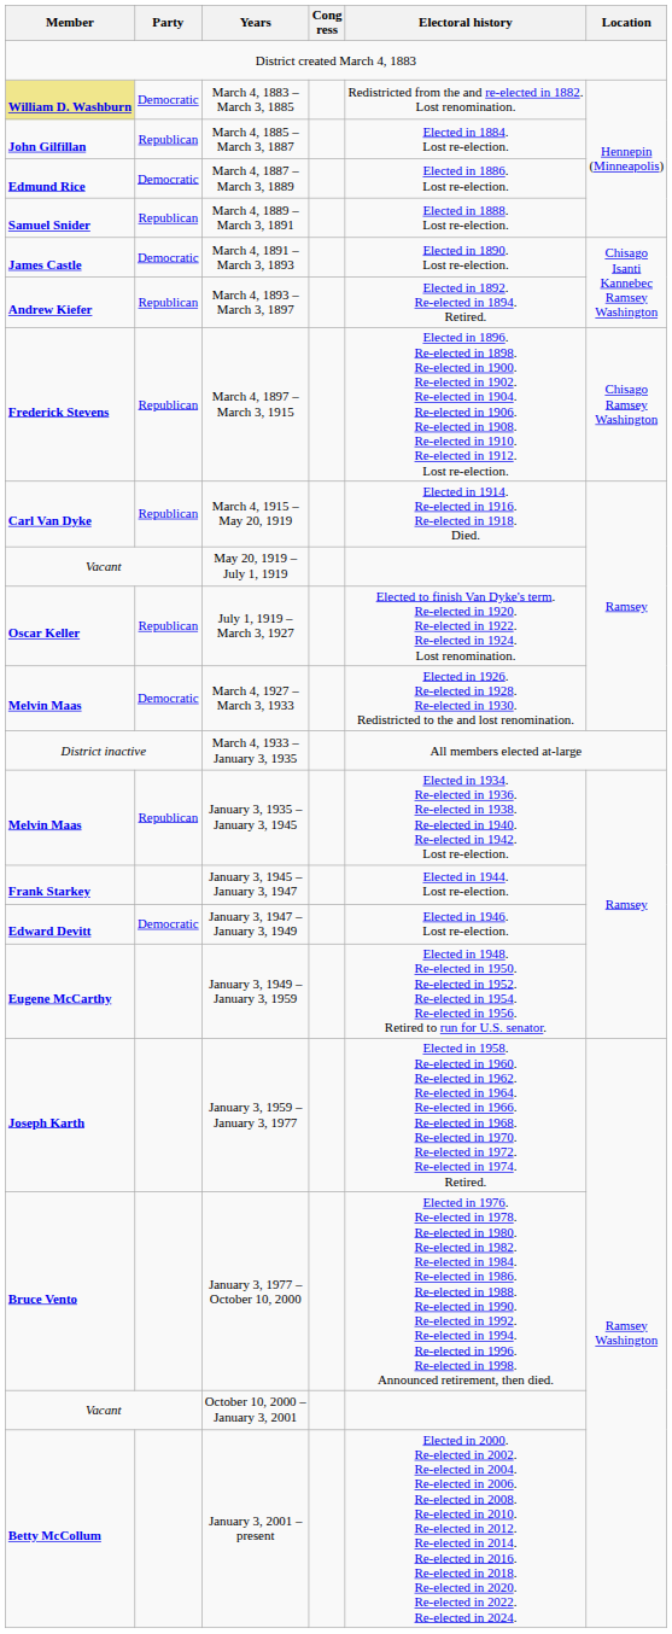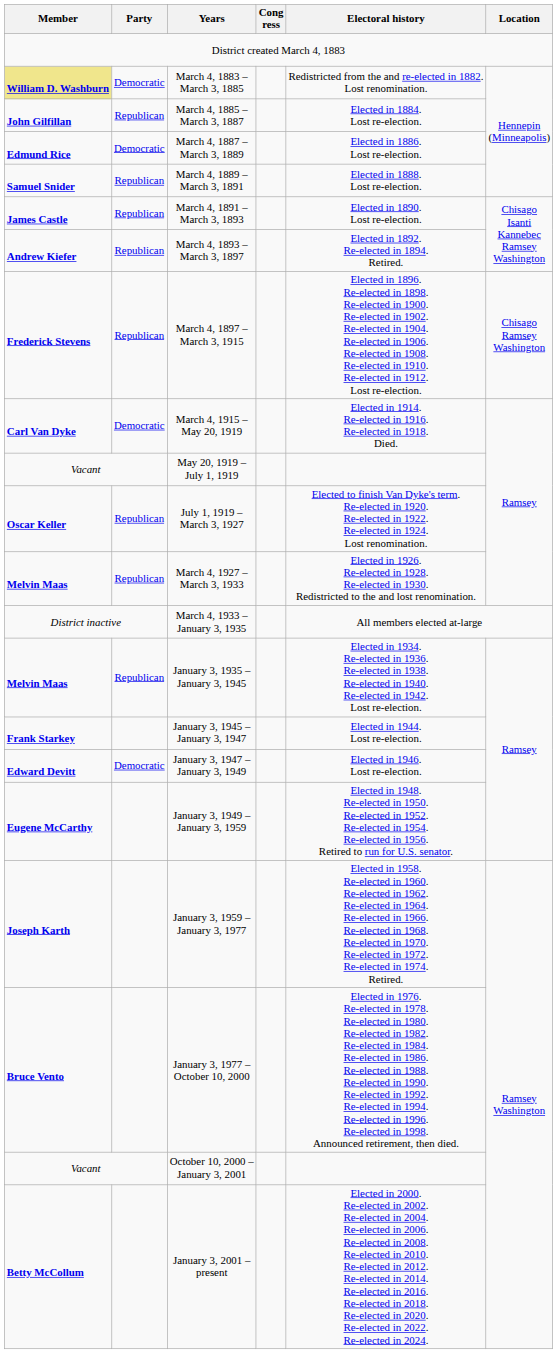 <table class=wikitable style="text-align:center">
 <tr>
 <th>Member</th>
 <th>Party</th>
 <th>Years</th>
 <th>Cong<br>ress</th>
 <th>Electoral history</th>
 <th><strong>Location</strong></th>
 </tr>
 <tr style="height:3em">
 <td colspan=6>District created March 4, 1883</td>
 </tr>
 <tr style="height:3em">
 <td align=left style="background: khaki;"><br><strong><a href='#'>William D. Washburn</a></strong><br></td>
 <td><a href='#'>Democratic</a></td>
 <td nowrap>March 4, 1883 –<br>March 3, 1885</td>
 <td></td>
 <td>Redistricted from the  and <a href='#'>re-elected in 1882</a>.<br>Lost renomination.</td>
 <td rowspan=4><a href='#'>Hennepin</a><br>(<a href='#'>Minneapolis</a>)</td>
 </tr>
 <tr style="height:3em">
 <td align=left><br><strong><a href='#'>John Gilfillan</a></strong><br></td>
 <td><a href='#'>Republican</a></td>
 <td nowrap>March 4, 1885 –<br>March 3, 1887</td>
 <td></td>
 <td><a href='#'>Elected in 1884</a>.<br>Lost re-election.</td>
 </tr>
 <tr style="height:3em">
 <td align=left><br><strong><a href='#'>Edmund Rice</a></strong><br></td>
 <td><a href='#'>Democratic</a></td>
 <td nowrap>March 4, 1887 –<br>March 3, 1889</td>
 <td></td>
 <td><a href='#'>Elected in 1886</a>.<br>Lost re-election.</td>
 </tr>
 <tr style="height:3em">
 <td align=left><br><strong><a href='#'>Samuel Snider</a></strong><br></td>
 <td><a href='#'>Republican</a></td>
 <td nowrap>March 4, 1889 –<br>March 3, 1891</td>
 <td></td>
 <td><a href='#'>Elected in 1888</a>.<br>Lost re-election.</td>
 </tr>
 <tr style="height:3em">
 <td align=left><br><strong><a href='#'>James Castle</a></strong><br></td>
-<td><a href='#'>Democratic</a></td>
+<td><a href='#'>Republican</a></td>
 <td nowrap>March 4, 1891 –<br>March 3, 1893</td>
 <td></td>
 <td><a href='#'>Elected in 1890</a>.<br>Lost re-election.</td>
 <td rowspan="2"><a href='#'>Chisago</a><br><a href='#'>Isanti</a><br><a href='#'>Kannebec</a><br><a href='#'>Ramsey</a><br><a href='#'>Washington</a></td>
 </tr>
 <tr style="height:3em">
 <td align=left><br><strong><a href='#'>Andrew Kiefer</a></strong><br></td>
 <td><a href='#'>Republican</a></td>
 <td nowrap>March 4, 1893 –<br>March 3, 1897</td>
 <td></td>
 <td><a href='#'>Elected in 1892</a>.<br><a href='#'>Re-elected in 1894</a>.<br>Retired.</td>
 </tr>
 <tr style="height:3em">
 <td align=left><br><strong><a href='#'>Frederick Stevens</a></strong><br></td>
 <td><a href='#'>Republican</a></td>
 <td nowrap>March 4, 1897 –<br>March 3, 1915</td>
 <td></td>
 <td><a href='#'>Elected in 1896</a>.<br><a href='#'>Re-elected in 1898</a>.<br><a href='#'>Re-elected in 1900</a>.<br><a href='#'>Re-elected in 1902</a>.<br><a href='#'>Re-elected in 1904</a>.<br><a href='#'>Re-elected in 1906</a>.<br><a href='#'>Re-elected in 1908</a>.<br><a href='#'>Re-elected in 1910</a>.<br><a href='#'>Re-elected in 1912</a>.<br>Lost re-election.</td>
 <td><a href='#'>Chisago</a><br><a href='#'>Ramsey</a><br><a href='#'>Washington</a></td>
 </tr>
 <tr style="height:3em">
 <td align=left><br><strong><a href='#'>Carl Van Dyke</a></strong><br></td>
-<td><a href='#'>Republican</a></td>
+<td><a href='#'>Democratic</a></td>
 <td nowrap>March 4, 1915 –<br>May 20, 1919</td>
 <td></td>
 <td><a href='#'>Elected in 1914</a>.<br><a href='#'>Re-elected in 1916</a>.<br><a href='#'>Re-elected in 1918</a>.<br>Died.</td>
 <td rowspan="4"><a href='#'>Ramsey</a></td>
 </tr>
 <tr style="height:3em">
 <td colspan=2><em>Vacant</em></td>
 <td nowrap>May 20, 1919 –<br>July 1, 1919</td>
 <td></td>
 <td></td>
 </tr>
 <tr style="height:3em">
 <td align=left><br><strong><a href='#'>Oscar Keller</a></strong><br></td>
 <td><a href='#'>Republican</a></td>
 <td nowrap>July 1, 1919 –<br>March 3, 1927</td>
 <td></td>
 <td><a href='#'>Elected to finish Van Dyke's term</a>.<br><a href='#'>Re-elected in 1920</a>.<br><a href='#'>Re-elected in 1922</a>.<br><a href='#'>Re-elected in 1924</a>.<br>Lost renomination.</td>
 </tr>
 <tr style="height:3em">
 <td align=left><br><strong><a href='#'>Melvin Maas</a></strong><br></td>
-<td><a href='#'>Democratic</a></td>
+<td><a href='#'>Republican</a></td>
 <td nowrap>March 4, 1927 –<br>March 3, 1933</td>
 <td></td>
 <td><a href='#'>Elected in 1926</a>.<br><a href='#'>Re-elected in 1928</a>.<br><a href='#'>Re-elected in 1930</a>.<br>Redistricted to the  and lost renomination.</td>
 </tr>
 <tr style="height:3em">
 <td colspan=2><em>District inactive</em></td>
 <td nowrap>March 4, 1933 –<br>January 3, 1935</td>
 <td></td>
 <td colspan=2>All members elected at-large</td>
 </tr>
 <tr style="height:3em">
 <td align=left><br><strong><a href='#'>Melvin Maas</a></strong><br></td>
 <td><a href='#'>Republican</a></td>
 <td nowrap>January 3, 1935 –<br>January 3, 1945</td>
 <td></td>
 <td><a href='#'>Elected in 1934</a>.<br><a href='#'>Re-elected in 1936</a>.<br><a href='#'>Re-elected in 1938</a>.<br><a href='#'>Re-elected in 1940</a>.<br><a href='#'>Re-elected in 1942</a>.<br>Lost re-election.</td>
 <td rowspan="4"><a href='#'>Ramsey</a></td>
 </tr>
 <tr style="height:3em">
 <td align=left><br><strong><a href='#'>Frank Starkey</a></strong><br></td>
 <td><a href='#'></a></td>
 <td nowrap>January 3, 1945 –<br>January 3, 1947</td>
 <td></td>
 <td><a href='#'>Elected in 1944</a>.<br>Lost re-election.</td>
 </tr>
 <tr style="height:3em">
 <td align=left><br><strong><a href='#'>Edward Devitt</a></strong><br></td>
 <td><a href='#'>Democratic</a></td>
 <td nowrap>January 3, 1947 –<br>January 3, 1949</td>
 <td></td>
 <td><a href='#'>Elected in 1946</a>.<br>Lost re-election.</td>
 </tr>
 <tr style="height:3em">
 <td align=left><br><strong><a href='#'>Eugene McCarthy</a></strong><br></td>
 <td><a href='#'></a></td>
 <td nowrap>January 3, 1949 –<br>January 3, 1959</td>
 <td></td>
 <td><a href='#'>Elected in 1948</a>.<br><a href='#'>Re-elected in 1950</a>.<br><a href='#'>Re-elected in 1952</a>.<br><a href='#'>Re-elected in 1954</a>.<br><a href='#'>Re-elected in 1956</a>.<br>Retired to <a href='#'>run for U.S. senator</a>.</td>
 </tr>
 <tr style="height:3em">
 <td align=left><br><strong><a href='#'>Joseph Karth</a></strong><br></td>
 <td><a href='#'></a></td>
 <td nowrap>January 3, 1959 –<br>January 3, 1977</td>
 <td></td>
 <td><a href='#'>Elected in 1958</a>.<br><a href='#'>Re-elected in 1960</a>.<br><a href='#'>Re-elected in 1962</a>.<br><a href='#'>Re-elected in 1964</a>.<br><a href='#'>Re-elected in 1966</a>.<br><a href='#'>Re-elected in 1968</a>.<br><a href='#'>Re-elected in 1970</a>.<br><a href='#'>Re-elected in 1972</a>.<br><a href='#'>Re-elected in 1974</a>.<br>Retired.</td>
 <td rowspan="4"><a href='#'>Ramsey</a><br><a href='#'>Washington</a></td>
 </tr>
 <tr style="height:3em">
 <td align=left><br><strong><a href='#'>Bruce Vento</a></strong><br></td>
 <td><a href='#'></a></td>
 <td nowrap>January 3, 1977 –<br>October 10, 2000</td>
 <td></td>
 <td><a href='#'>Elected in 1976</a>.<br><a href='#'>Re-elected in 1978</a>.<br><a href='#'>Re-elected in 1980</a>.<br><a href='#'>Re-elected in 1982</a>.<br><a href='#'>Re-elected in 1984</a>.<br><a href='#'>Re-elected in 1986</a>.<br><a href='#'>Re-elected in 1988</a>.<br><a href='#'>Re-elected in 1990</a>.<br><a href='#'>Re-elected in 1992</a>.<br><a href='#'>Re-elected in 1994</a>.<br><a href='#'>Re-elected in 1996</a>.<br><a href='#'>Re-elected in 1998</a>.<br>Announced retirement, then died.</td>
 </tr>
 <tr style="height:3em">
 <td colspan=2><em>Vacant</em></td>
 <td nowrap>October 10, 2000 –<br>January 3, 2001</td>
 <td></td>
 <td></td>
 </tr>
 <tr style="height:3em">
 <td align=left><br><strong><a href='#'>Betty McCollum</a></strong><br></td>
 <td><a href='#'></a></td>
 <td nowrap>January 3, 2001 –<br>present</td>
 <td></td>
 <td><a href='#'>Elected in 2000</a>.<br><a href='#'>Re-elected in 2002</a>.<br><a href='#'>Re-elected in 2004</a>.<br><a href='#'>Re-elected in 2006</a>.<br><a href='#'>Re-elected in 2008</a>.<br><a href='#'>Re-elected in 2010</a>.<br><a href='#'>Re-elected in 2012</a>.<br><a href='#'>Re-elected in 2014</a>.<br><a href='#'>Re-elected in 2016</a>.<br><a href='#'>Re-elected in 2018</a>.<br><a href='#'>Re-elected in 2020</a>.<br><a href='#'>Re-elected in 2022</a>.<br><a href='#'>Re-elected in 2024</a>.</td>
 </tr>
 </table>
